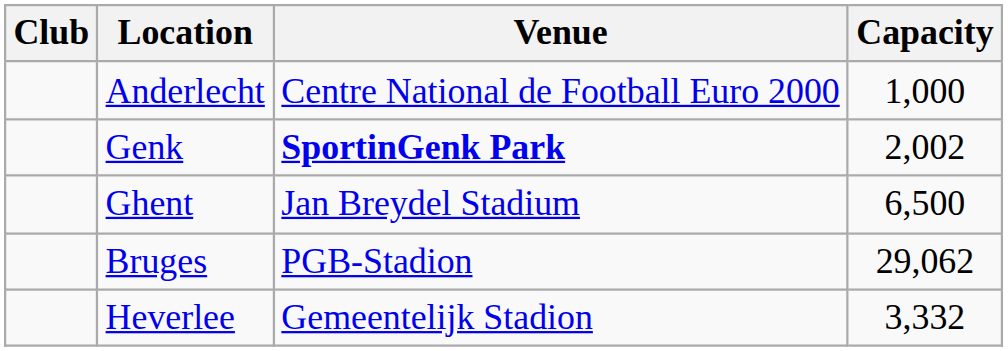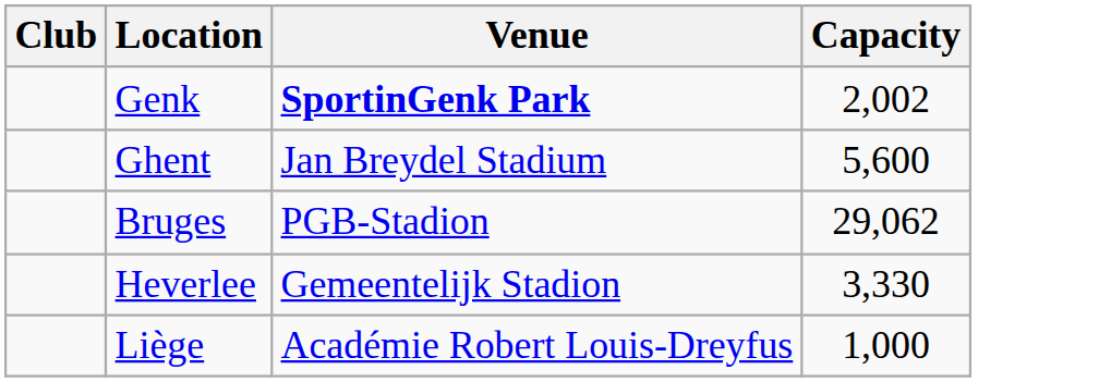 <table class="wikitable sortable">
 <tr>
 <th>Club</th>
 <th>Location</th>
 <th>Venue</th>
 <th>Capacity</th>
-</tr>
-<tr>
-<td></td>
-<td><a href='#'>Anderlecht</a></td>
-<td><a href='#'>Centre National de Football Euro 2000</a></td>
-<td align="center">1,000</td>
 </tr>
 <tr>
 <td></td>
 <td><a href='#'>Genk</a></td>
 <td><strong><a href='#'>SportinGenk Park</a></strong></td>
 <td align="center">2,002</td>
 </tr>
 <tr>
 <td></td>
 <td><a href='#'>Ghent</a></td>
 <td><a href='#'>Jan Breydel Stadium</a></td>
-<td align="center">6,500</td>
+<td align="center">5,600</td>
 </tr>
 <tr>
 <td></td>
 <td><a href='#'>Bruges</a></td>
 <td><a href='#'>PGB-Stadion</a></td>
 <td align="center">29,062</td>
 </tr>
 <tr>
 <td></td>
 <td><a href='#'>Heverlee</a></td>
 <td><a href='#'>Gemeentelijk Stadion</a></td>
-<td align="center">3,332</td>
+<td align="center">3,330</td>
+</tr>
+<tr>
+<td></td>
+<td><a href='#'>Liège</a></td>
+<td><a href='#'>Académie Robert Louis-Dreyfus</a></td>
+<td align="center">1,000</td>
 </tr>
 </table>
